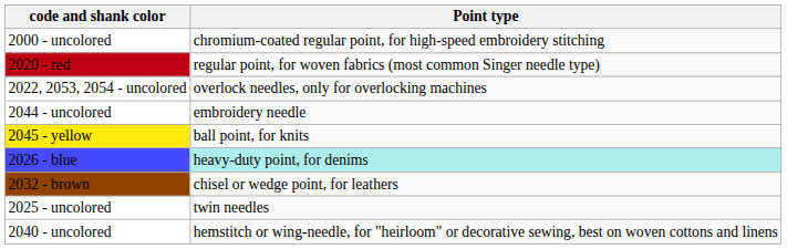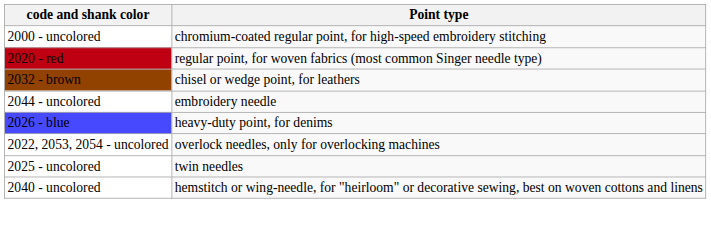 <table border="1" class="wikitable" align="center">
 <tr>
 <th>code and shank color</th>
 <th>Point type</th>
 </tr>
 <tr>
 <td style="background:#FFFFFF">2000 - uncolored</td>
 <td>chromium-coated regular point, for high-speed embroidery stitching</td>
 </tr>
 <tr>
 <td style="background:#BF0012">2020 - red</td>
 <td>regular point, for woven fabrics (most common Singer needle type)</td>
 </tr>
 <tr>
-<td style="background:#FFFFFF">2022, 2053, 2054 - uncolored</td>
-<td>overlock needles, only for overlocking machines</td>
+<td style="background:#914200">2032 - brown</td>
+<td>chisel or wedge point, for leathers</td>
 </tr>
 <tr>
 <td style="background:#FFFFFF">2044 - uncolored</td>
 <td>embroidery needle</td>
 </tr>
 <tr>
-<td style="background:#FFEA08">2045 - yellow</td>
-<td>ball point, for knits</td>
+<td style="background:#4749FF">2026 - blue</td>
+<td>heavy-duty point, for denims</td>
 </tr>
 <tr>
-<td style="background:#4749FF">2026 - blue</td>
-<td style="background: paleturquoise;">heavy-duty point, for denims</td>
-</tr>
-<tr>
-<td style="background:#914200">2032 - brown</td>
-<td>chisel or wedge point, for leathers</td>
+<td style="background:#FFFFFF">2022, 2053, 2054 - uncolored</td>
+<td>overlock needles, only for overlocking machines</td>
 </tr>
 <tr>
 <td style="background:#FFFFFF">2025 - uncolored</td>
 <td>twin needles</td>
 </tr>
 <tr>
 <td style="background:#FFFFFF">2040 - uncolored</td>
 <td>hemstitch or wing-needle, for "heirloom" or decorative sewing, best on woven cottons and linens</td>
 </tr>
 </table>
